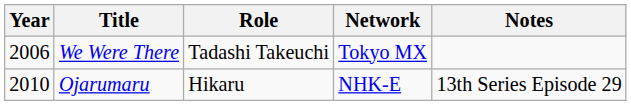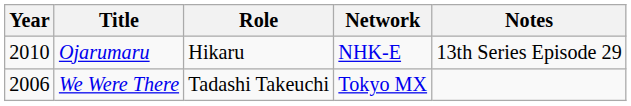 <table class="wikitable">
 <tr>
 <th>Year</th>
 <th>Title</th>
 <th>Role</th>
 <th>Network</th>
 <th>Notes</th>
 </tr>
 <tr>
+<td>2010</td>
+<td><em><a href='#'>Ojarumaru</a></em></td>
+<td>Hikaru</td>
+<td><a href='#'>NHK-E</a></td>
+<td>13th Series Episode 29</td>
+</tr>
+<tr>
 <td>2006</td>
 <td><em><a href='#'>We Were There</a></em></td>
 <td>Tadashi Takeuchi</td>
 <td><a href='#'>Tokyo MX</a></td>
 <td></td>
 </tr>
-<tr>
-<td>2010</td>
-<td><em><a href='#'>Ojarumaru</a></em></td>
-<td>Hikaru</td>
-<td><a href='#'>NHK-E</a></td>
-<td>13th Series Episode 29</td>
-</tr>
 </table>
